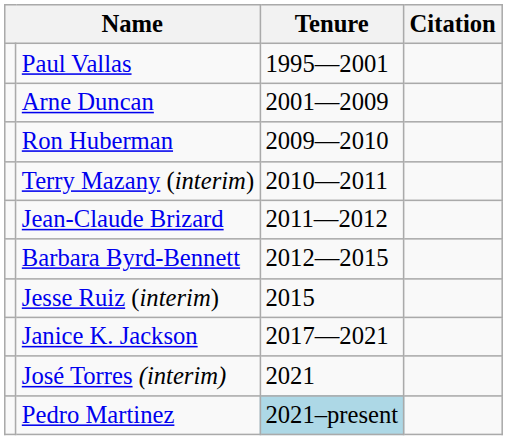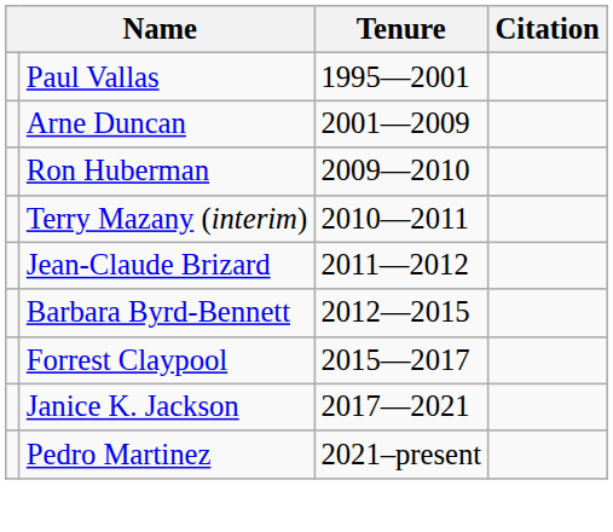 <table class="wikitable">
 <tr>
 <th colspan=2>Name</th>
 <th>Tenure</th>
 <th>Citation</th>
 </tr>
 <tr>
 <td></td>
 <td><a href='#'>Paul Vallas</a></td>
 <td>1995—2001</td>
 <td></td>
 </tr>
 <tr>
 <td></td>
 <td><a href='#'>Arne Duncan</a></td>
 <td>2001—2009</td>
 <td></td>
 </tr>
 <tr>
 <td></td>
 <td><a href='#'>Ron Huberman</a></td>
 <td>2009—2010</td>
 <td></td>
 </tr>
 <tr>
 <td></td>
 <td><a href='#'>Terry Mazany</a> (<em>interim</em>)</td>
 <td>2010—2011</td>
 <td></td>
 </tr>
 <tr>
 <td></td>
 <td><a href='#'>Jean-Claude Brizard</a></td>
 <td>2011—2012</td>
 <td></td>
 </tr>
 <tr>
 <td></td>
 <td><a href='#'>Barbara Byrd-Bennett</a></td>
 <td>2012—2015</td>
 <td></td>
 </tr>
 <tr>
 <td></td>
-<td><a href='#'>Jesse Ruiz</a> (<em>interim</em>)</td>
-<td>2015</td>
+<td><a href='#'>Forrest Claypool</a></td>
+<td>2015—2017</td>
 <td></td>
 </tr>
 <tr>
 <td></td>
 <td><a href='#'>Janice K. Jackson</a></td>
 <td>2017—2021</td>
 <td></td>
 </tr>
 <tr>
 <td></td>
-<td><a href='#'>José Torres</a> <em>(interim)</em></td>
-<td>2021</td>
-<td></td>
-</tr>
-<tr>
-<td></td>
 <td><a href='#'>Pedro Martinez</a></td>
-<td style="background: lightblue;">2021–present</td>
+<td>2021–present</td>
 <td></td>
 </tr>
 </table>
